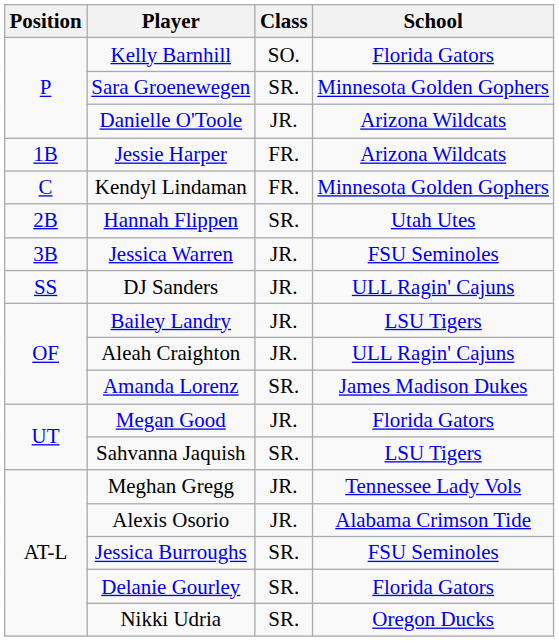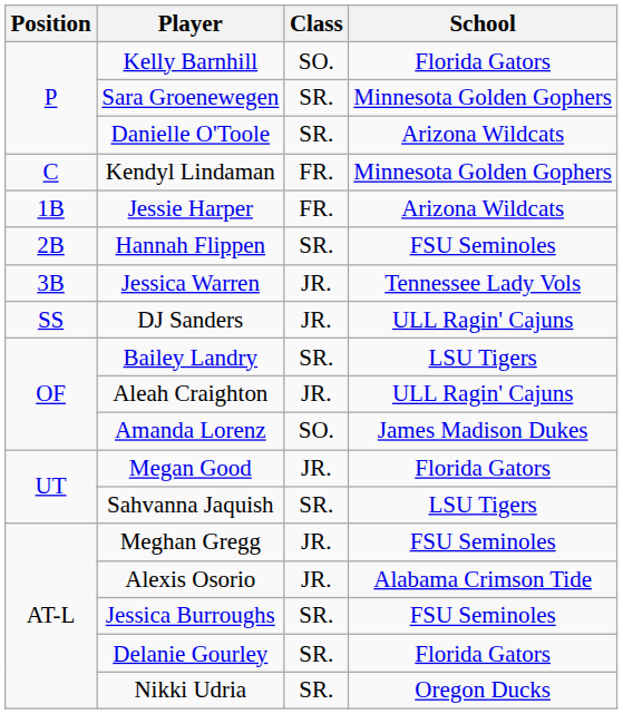 <table class="wikitable">
 <tr>
 <th>Position</th>
 <th>Player</th>
 <th>Class</th>
 <th>School</th>
 </tr>
 <tr align=center>
 <td rowspan=3><a href='#'>P</a></td>
 <td><a href='#'>Kelly Barnhill</a></td>
 <td>SO.</td>
 <td><a href='#'>Florida Gators</a></td>
 </tr>
 <tr align=center>
 <td><a href='#'>Sara Groenewegen</a></td>
 <td>SR.</td>
 <td><a href='#'>Minnesota Golden Gophers</a></td>
 </tr>
 <tr align=center>
 <td><a href='#'>Danielle O'Toole</a></td>
-<td>JR.</td>
-<td><a href='#'>Arizona Wildcats</a></td>
-</tr>
-<tr align=center>
-<td rowspan=1><a href='#'>1B</a></td>
-<td><a href='#'>Jessie Harper</a></td>
-<td>FR.</td>
+<td>SR.</td>
 <td><a href='#'>Arizona Wildcats</a></td>
 </tr>
 <tr align=center>
 <td rowspan=1><a href='#'>C</a></td>
 <td>Kendyl Lindaman</td>
 <td>FR.</td>
 <td><a href='#'>Minnesota Golden Gophers</a></td>
 </tr>
 <tr align=center>
+<td rowspan=1><a href='#'>1B</a></td>
+<td><a href='#'>Jessie Harper</a></td>
+<td>FR.</td>
+<td><a href='#'>Arizona Wildcats</a></td>
+</tr>
+<tr align=center>
 <td rowspan=1><a href='#'>2B</a></td>
 <td><a href='#'>Hannah Flippen</a></td>
 <td>SR.</td>
-<td><a href='#'>Utah Utes</a></td>
+<td><a href='#'>FSU Seminoles</a></td>
 </tr>
 <tr align=center>
 <td rowspan=1><a href='#'>3B</a></td>
 <td><a href='#'>Jessica Warren</a></td>
 <td>JR.</td>
-<td><a href='#'>FSU Seminoles</a></td>
+<td><a href='#'>Tennessee Lady Vols</a></td>
 </tr>
 <tr align=center>
 <td rowspan=1><a href='#'>SS</a></td>
 <td>DJ Sanders</td>
 <td>JR.</td>
 <td><a href='#'>ULL Ragin' Cajuns</a></td>
 </tr>
 <tr align=center>
 <td rowspan=3><a href='#'>OF</a></td>
 <td><a href='#'>Bailey Landry</a></td>
-<td>JR.</td>
+<td>SR.</td>
 <td><a href='#'>LSU Tigers</a></td>
 </tr>
 <tr align=center>
 <td>Aleah Craighton</td>
 <td>JR.</td>
 <td><a href='#'>ULL Ragin' Cajuns</a></td>
 </tr>
 <tr align=center>
 <td><a href='#'>Amanda Lorenz</a></td>
-<td>SR.</td>
+<td>SO.</td>
 <td><a href='#'>James Madison Dukes</a></td>
 </tr>
 <tr align=center>
 <td rowspan=2><a href='#'>UT</a></td>
 <td><a href='#'>Megan Good</a></td>
 <td>JR.</td>
 <td><a href='#'>Florida Gators</a></td>
 </tr>
 <tr align=center>
 <td>Sahvanna Jaquish</td>
 <td>SR.</td>
 <td><a href='#'>LSU Tigers</a></td>
 </tr>
 <tr align=center>
 <td rowspan=5>AT-L</td>
 <td>Meghan Gregg</td>
 <td>JR.</td>
-<td><a href='#'>Tennessee Lady Vols</a></td>
+<td><a href='#'>FSU Seminoles</a></td>
 </tr>
 <tr align=center>
 <td>Alexis Osorio</td>
 <td>JR.</td>
 <td><a href='#'>Alabama Crimson Tide</a></td>
 </tr>
 <tr align=center>
 <td><a href='#'>Jessica Burroughs</a></td>
 <td>SR.</td>
 <td><a href='#'>FSU Seminoles</a></td>
 </tr>
 <tr align=center>
 <td><a href='#'>Delanie Gourley</a></td>
 <td>SR.</td>
 <td><a href='#'>Florida Gators</a></td>
 </tr>
 <tr align=center>
 <td>Nikki Udria</td>
 <td>SR.</td>
 <td><a href='#'>Oregon Ducks</a></td>
 </tr>
 </table>
